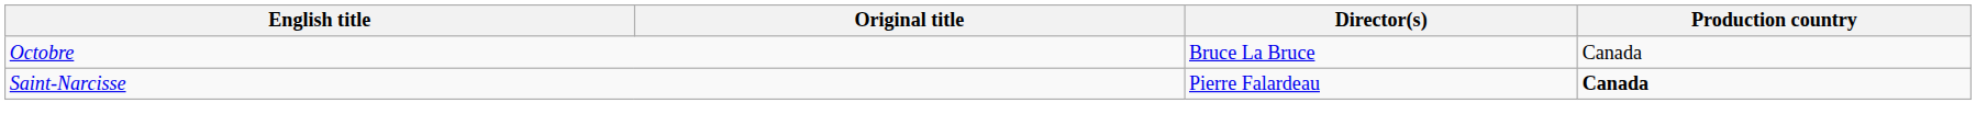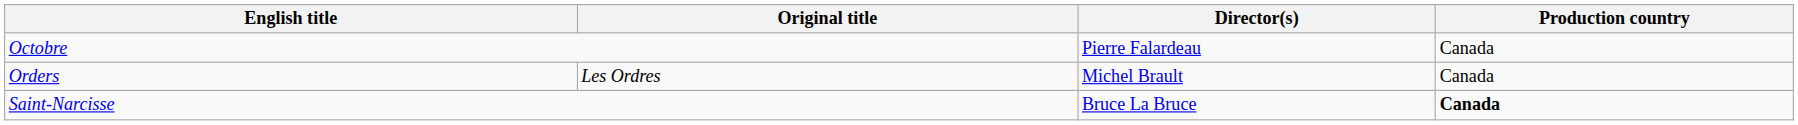 <table class="wikitable" width=100%>
 <tr>
 <th scope="col" width="32%">English title</th>
 <th scope="col" width="28%">Original title</th>
 <th scope="col" width="20%">Director(s)</th>
 <th scope="col" width="20%">Production country</th>
 </tr>
 <tr>
 <td colspan=2><em><a href='#'>Octobre</a></em></td>
-<td><a href='#'>Bruce La Bruce</a></td>
+<td><a href='#'>Pierre Falardeau</a></td>
+<td>Canada</td>
+</tr>
+<tr>
+<td><em><a href='#'>Orders</a></em></td>
+<td><em>Les Ordres</em></td>
+<td><a href='#'>Michel Brault</a></td>
 <td>Canada</td>
 </tr>
 <tr>
 <td colspan=2><em><a href='#'>Saint-Narcisse</a></em></td>
-<td><a href='#'>Pierre Falardeau</a></td>
+<td><a href='#'>Bruce La Bruce</a></td>
 <td><strong>Canada</strong></td>
 </tr>
 </table>
